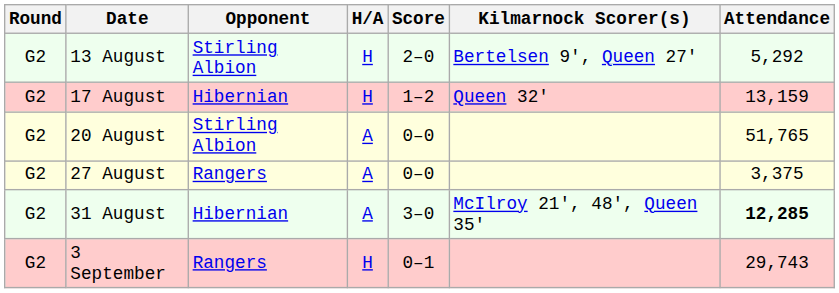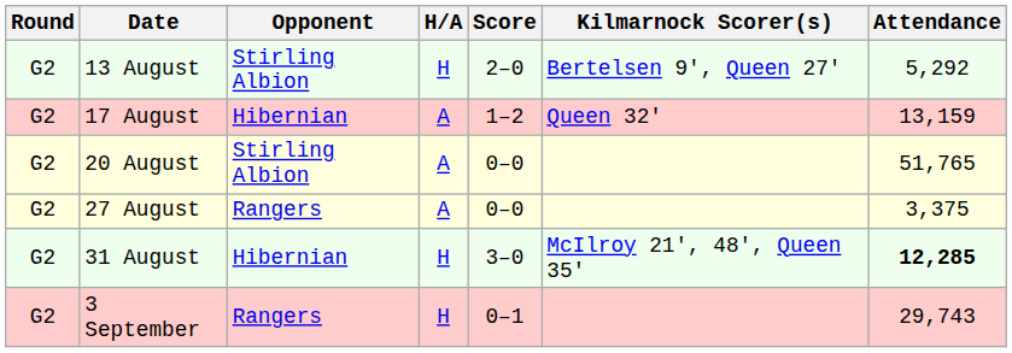 <table class="wikitable" style="text-align:center">
 <tr>
 <th>Round</th>
 <th>Date</th>
 <th>Opponent</th>
 <th>H/A</th>
 <th>Score</th>
 <th>Kilmarnock Scorer(s)</th>
 <th>Attendance</th>
 </tr>
 <tr bgcolor=#EEFFEE>
 <td>G2</td>
 <td align=left>13 August</td>
 <td align=left><a href='#'>Stirling Albion</a></td>
 <td><a href='#'>H</a></td>
 <td>2–0</td>
 <td align=left><a href='#'>Bertelsen</a> 9', <a href='#'>Queen</a> 27'</td>
 <td>5,292</td>
 </tr>
 <tr bgcolor=#FFCCCC>
 <td>G2</td>
 <td align=left>17 August</td>
 <td align=left><a href='#'>Hibernian</a></td>
-<td><a href='#'>H</a></td>
+<td><a href='#'>A</a></td>
 <td>1–2</td>
 <td align=left><a href='#'>Queen</a> 32'</td>
 <td>13,159</td>
 </tr>
 <tr bgcolor=#FFFFDD>
 <td>G2</td>
 <td align=left>20 August</td>
 <td align=left><a href='#'>Stirling Albion</a></td>
 <td><a href='#'>A</a></td>
 <td>0–0</td>
 <td align=left></td>
 <td>51,765</td>
 </tr>
 <tr bgcolor=#FFFFDD>
 <td>G2</td>
 <td align=left>27 August</td>
 <td align=left><a href='#'>Rangers</a></td>
 <td><a href='#'>A</a></td>
 <td>0–0</td>
 <td align=left></td>
 <td>3,375</td>
 </tr>
 <tr bgcolor=#EEFFEE>
 <td>G2</td>
 <td align=left>31 August</td>
 <td align=left><a href='#'>Hibernian</a></td>
-<td><a href='#'>A</a></td>
+<td><a href='#'>H</a></td>
 <td>3–0</td>
 <td align=left><a href='#'>McIlroy</a> 21', 48', <a href='#'>Queen</a> 35'</td>
 <td><strong>12,285</strong></td>
 </tr>
 <tr bgcolor=#FFCCCC>
 <td>G2</td>
 <td align=left>3 September</td>
 <td align=left><a href='#'>Rangers</a></td>
 <td><a href='#'>H</a></td>
 <td>0–1</td>
 <td align=left></td>
 <td>29,743</td>
 </tr>
 </table>
